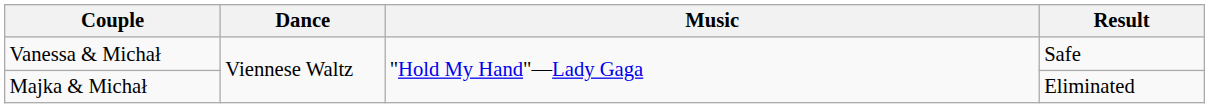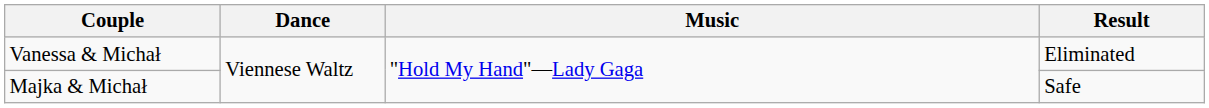 <table class="wikitable">
 <tr>
 <th style="width:160px;">Couple</th>
 <th style="width:120px;">Dance</th>
 <th style="width:500px;">Music</th>
 <th style="width:120px;">Result</th>
 </tr>
 <tr>
 <td>Vanessa & Michał</td>
 <td rowspan="2">Viennese Waltz</td>
 <td rowspan="2">"<a href='#'>Hold My Hand</a>"—<a href='#'>Lady Gaga</a></td>
-<td>Safe</td>
+<td>Eliminated</td>
 </tr>
 <tr>
 <td>Majka & Michał</td>
-<td>Eliminated</td>
+<td>Safe</td>
 </tr>
 </table>
